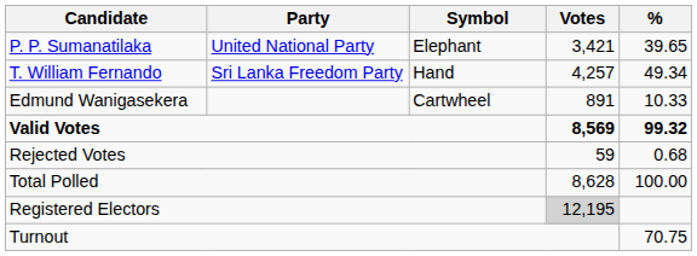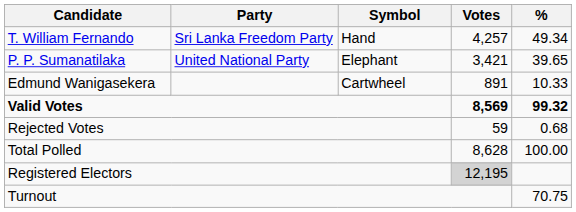 <table class="wikitable" border="1" style="text-align:right;">
 <tr>
 <th align=left width="180">Candidate</th>
 <th align=left width="180">Party</th>
 <th align=left width="120">Symbol</th>
 <th align=left width="60">Votes</th>
 <th align=left width="60">%</th>
 </tr>
 <tr>
+<td align=left><a href='#'>T. William Fernando</a></td>
+<td align=left><a href='#'>Sri Lanka Freedom Party</a></td>
+<td align=left>Hand</td>
+<td align=right>4,257</td>
+<td align=right>49.34</td>
+</tr>
+<tr>
 <td align=left><a href='#'>P. P. Sumanatilaka</a></td>
 <td align=left><a href='#'>United National Party</a></td>
 <td align=left>Elephant</td>
 <td align=right>3,421</td>
 <td align=right>39.65</td>
-</tr>
-<tr>
-<td align=left><a href='#'>T. William Fernando</a></td>
-<td align=left><a href='#'>Sri Lanka Freedom Party</a></td>
-<td align=left>Hand</td>
-<td align=right>4,257</td>
-<td align=right>49.34</td>
 </tr>
 <tr>
 <td align=left>Edmund Wanigasekera</td>
 <td></td>
 <td align=left>Cartwheel</td>
 <td align=right>891</td>
 <td align=right>10.33</td>
 </tr>
 <tr>
 <td align=left colspan=3><strong>Valid Votes</strong></td>
 <td align=right><strong>8,569</strong></td>
 <td align=right><strong>99.32</strong></td>
 </tr>
 <tr>
 <td align=left colspan=3>Rejected Votes</td>
 <td align=right>59</td>
 <td align=right>0.68</td>
 </tr>
 <tr>
 <td align=left colspan=3>Total Polled</td>
 <td align=right>8,628</td>
 <td align=right>100.00</td>
 </tr>
 <tr>
 <td align=left colspan=3>Registered Electors</td>
 <td align=right style="background: lightgrey;">12,195</td>
 <td></td>
 </tr>
 <tr>
 <td align=left colspan=4>Turnout</td>
 <td align=right>70.75</td>
 </tr>
 </table>
